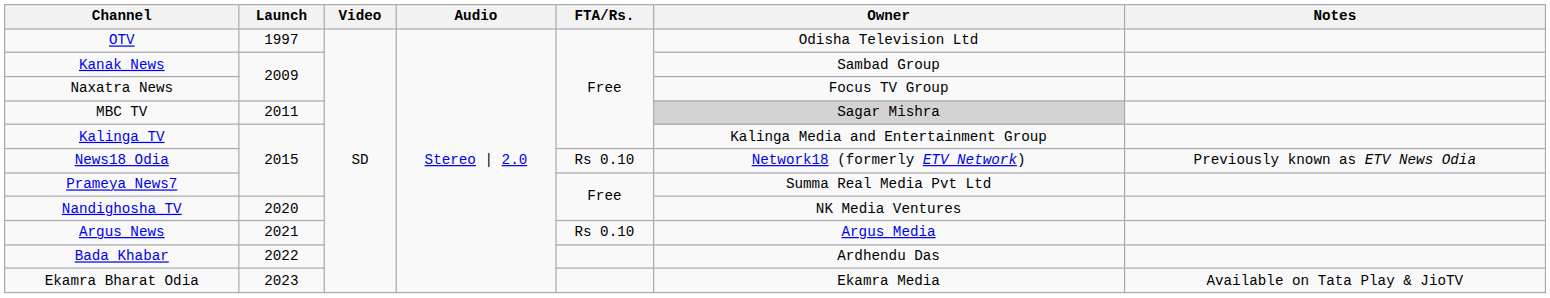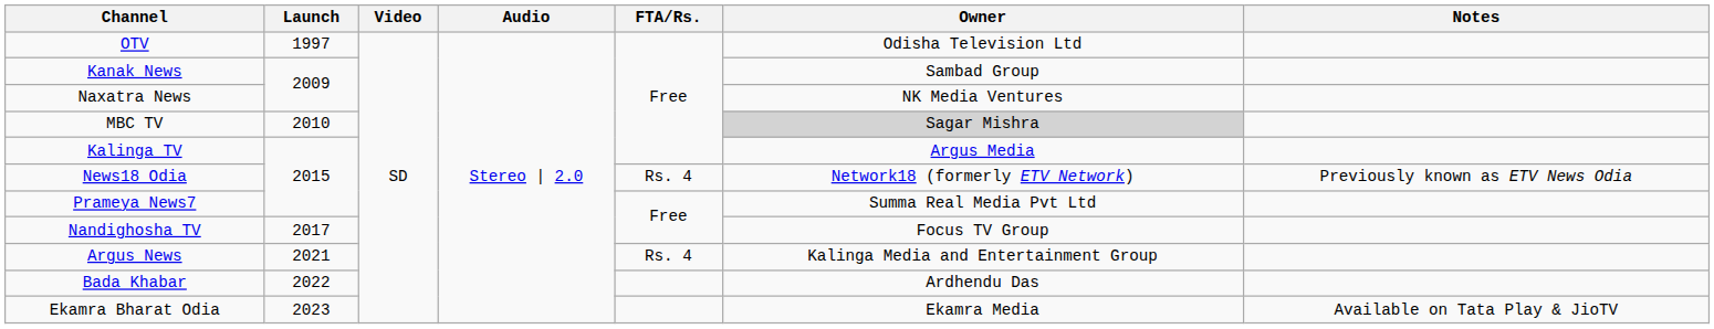 <table class="wikitable sortable" style="border-collapse:collapse; font-size: 90%; text-align:center" width="100%">
 <tr>
 <th>Channel</th>
 <th>Launch</th>
 <th>Video</th>
 <th>Audio</th>
 <th>FTA/Rs.</th>
 <th>Owner</th>
 <th>Notes</th>
 </tr>
 <tr>
 <td><a href='#'>OTV</a></td>
 <td>1997</td>
 <td rowspan="11">SD</td>
 <td rowspan="11"><a href='#'>Stereo</a> | <a href='#'>2.0</a></td>
 <td rowspan="5">Free</td>
 <td>Odisha Television Ltd</td>
 <td></td>
 </tr>
 <tr>
 <td><a href='#'>Kanak News</a></td>
 <td rowspan="2">2009</td>
 <td>Sambad Group</td>
 <td></td>
 </tr>
 <tr>
 <td>Naxatra News</td>
-<td>Focus TV Group</td>
+<td>NK Media Ventures</td>
 <td></td>
 </tr>
 <tr>
 <td>MBC TV</td>
-<td>2011</td>
+<td>2010</td>
 <td style="background: lightgrey;">Sagar Mishra</td>
 <td></td>
 </tr>
 <tr>
 <td><a href='#'>Kalinga TV</a></td>
 <td rowspan="3">2015</td>
-<td>Kalinga Media and Entertainment Group</td>
+<td><a href='#'>Argus Media</a></td>
 <td></td>
 </tr>
 <tr>
 <td><a href='#'>News18 Odia</a></td>
-<td>Rs 0.10</td>
+<td>Rs. 4</td>
 <td><a href='#'>Network18</a> (formerly <em><a href='#'>ETV Network</a></em>)</td>
 <td>Previously known as <em>ETV News Odia</em></td>
 </tr>
 <tr>
 <td><a href='#'>Prameya News7</a></td>
 <td rowspan="2">Free</td>
 <td>Summa Real Media Pvt Ltd</td>
 <td></td>
 </tr>
 <tr>
 <td><a href='#'>Nandighosha TV</a></td>
-<td>2020</td>
-<td>NK Media Ventures</td>
+<td>2017</td>
+<td>Focus TV Group</td>
 <td></td>
 </tr>
 <tr>
 <td><a href='#'>Argus News</a></td>
 <td>2021</td>
-<td>Rs 0.10</td>
-<td><a href='#'>Argus Media</a></td>
+<td>Rs. 4</td>
+<td>Kalinga Media and Entertainment Group</td>
 <td></td>
 </tr>
 <tr>
 <td><a href='#'>Bada Khabar</a></td>
 <td>2022</td>
 <td></td>
 <td>Ardhendu Das</td>
 <td></td>
 </tr>
 <tr>
 <td>Ekamra Bharat Odia</td>
 <td>2023</td>
 <td></td>
 <td>Ekamra Media</td>
 <td>Available on Tata Play & JioTV</td>
 </tr>
 </table>
